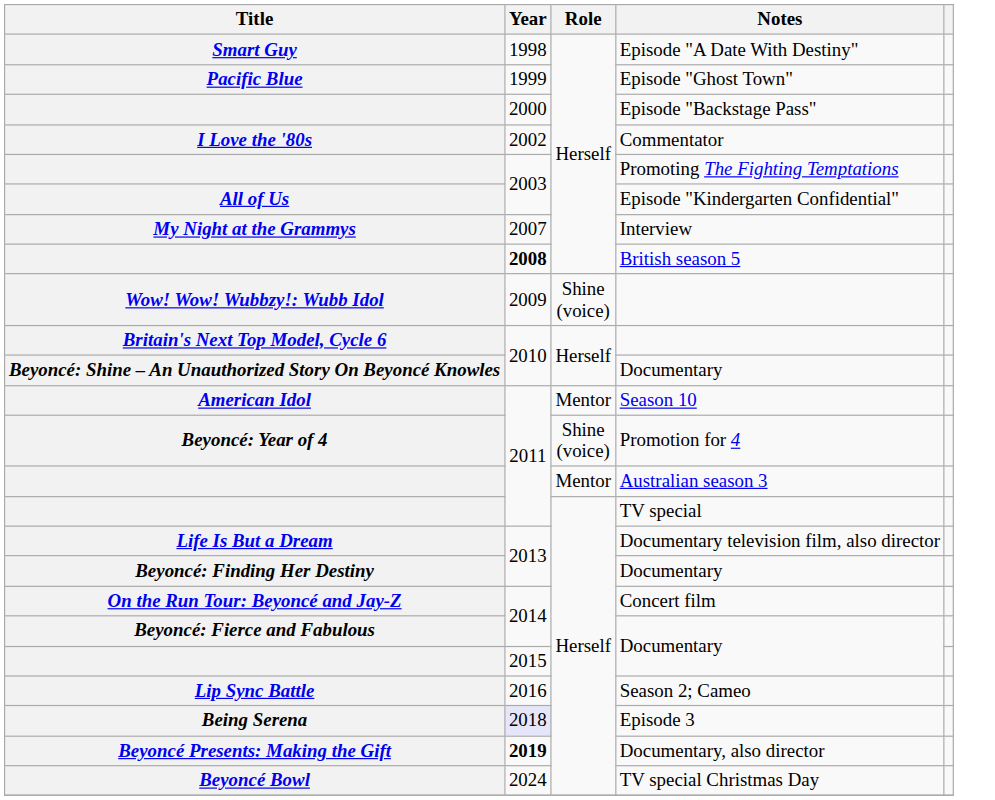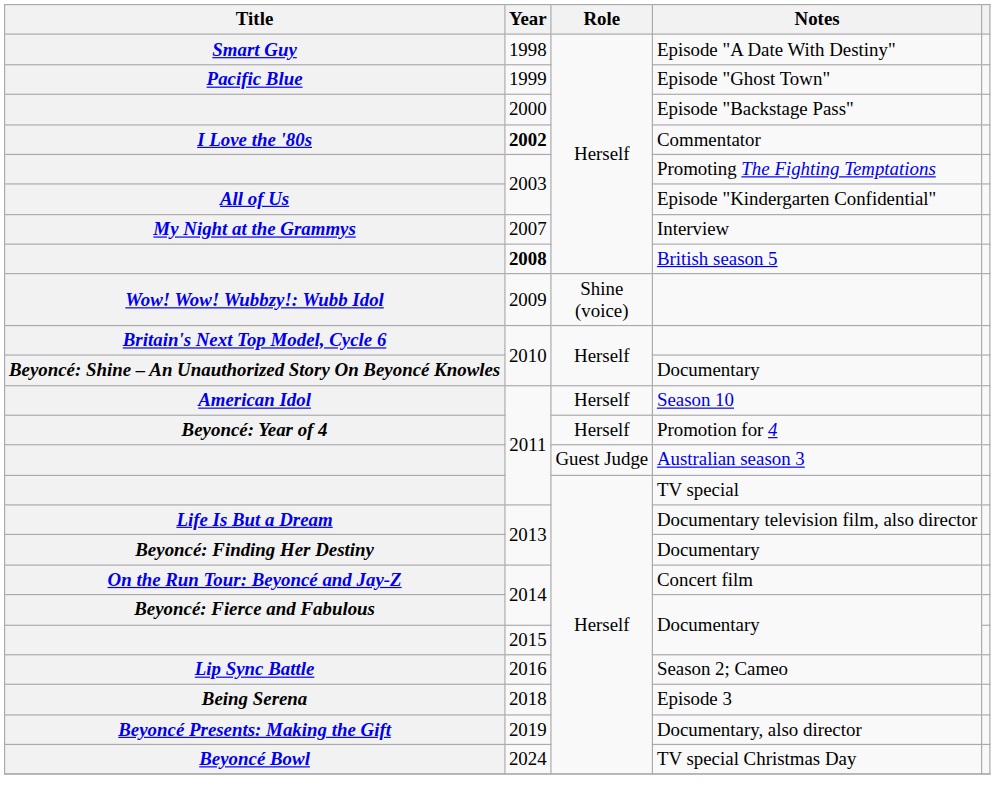 <table class="wikitable sortable plainrowheaders" style="text-align:center;">
 <tr>
 <th scope="col">Title</th>
 <th scope="col">Year</th>
 <th scope="col">Role</th>
 <th scope="col" class="unsortable">Notes</th>
 <th scope="col" class="unsortable"></th>
 </tr>
 <tr>
 <th scope="row"><em><a href='#'>Smart Guy</a></em></th>
 <td>1998</td>
 <td rowspan="8">Herself</td>
 <td style="text-align:left;">Episode "A Date With Destiny"</td>
 <td></td>
 </tr>
 <tr>
 <th scope="row"><em><a href='#'>Pacific Blue</a></em></th>
 <td>1999</td>
 <td style="text-align:left;">Episode "Ghost Town"</td>
 <td></td>
 </tr>
 <tr>
 <th scope="row"><em></em></th>
 <td>2000</td>
 <td style="text-align:left;">Episode "Backstage Pass"</td>
 <td></td>
 </tr>
 <tr>
 <th scope="row"><em><a href='#'>I Love the '80s</a></em></th>
-<td>2002</td>
+<td><strong>2002</strong></td>
 <td style="text-align:left;">Commentator</td>
 <td></td>
 </tr>
 <tr>
 <th scope="row"><em></em></th>
 <td rowspan="2">2003</td>
 <td style="text-align:left;">Promoting <em><a href='#'>The Fighting Temptations</a></em></td>
 <td></td>
 </tr>
 <tr>
 <th scope="row"><em><a href='#'>All of Us</a></em></th>
 <td style="text-align:left;">Episode "Kindergarten Confidential"</td>
 <td></td>
 </tr>
 <tr>
 <th scope="row"><em><a href='#'>My Night at the Grammys</a></em></th>
 <td>2007</td>
 <td style="text-align:left;">Interview</td>
 <td></td>
 </tr>
 <tr>
 <th scope="row"><em></em></th>
 <td><strong>2008</strong></td>
 <td style="text-align:left;"><a href='#'>British season 5</a></td>
 <td></td>
 </tr>
 <tr>
 <th scope="row"><em><a href='#'>Wow! Wow! Wubbzy!: Wubb Idol</a></em></th>
 <td>2009</td>
 <td>Shine<br>(voice)</td>
 <td></td>
 <td></td>
 </tr>
 <tr>
 <th scope="row"><em><a href='#'>Britain's Next Top Model, Cycle 6</a></em></th>
 <td rowspan="2">2010</td>
 <td rowspan="2">Herself</td>
 <td></td>
 <td></td>
 </tr>
 <tr>
 <th scope="row"><em>Beyoncé: Shine – An Unauthorized Story On Beyoncé Knowles</em></th>
 <td style="text-align:left;">Documentary</td>
 <td></td>
 </tr>
 <tr>
 <th scope="row"><em><a href='#'>American Idol</a></em></th>
 <td rowspan="4">2011</td>
-<td>Mentor</td>
+<td>Herself</td>
 <td style="text-align:left;"><a href='#'>Season 10</a></td>
 <td></td>
 </tr>
 <tr>
 <th scope="row"><em>Beyoncé: Year of 4</em></th>
-<td>Shine<br>(voice)</td>
+<td>Herself</td>
 <td style="text-align:left;">Promotion for <em><a href='#'>4</a></em></td>
 <td></td>
 </tr>
 <tr>
 <th scope="row"><em></em></th>
-<td>Mentor</td>
+<td>Guest Judge</td>
 <td style="text-align:left;"><a href='#'>Australian season 3</a></td>
 <td></td>
 </tr>
 <tr>
 <th scope="row"><em></em></th>
 <td rowspan="10">Herself</td>
 <td style="text-align:left;">TV special</td>
 <td></td>
 </tr>
 <tr>
 <th scope="row"><em><a href='#'>Life Is But a Dream</a></em></th>
 <td rowspan="2">2013</td>
 <td style="text-align:left;">Documentary television film, also director</td>
 <td></td>
 </tr>
 <tr>
 <th scope="row"><em>Beyoncé: Finding Her Destiny</em></th>
 <td style="text-align:left;">Documentary</td>
 <td></td>
 </tr>
 <tr>
 <th scope="row"><em><a href='#'>On the Run Tour: Beyoncé and Jay-Z</a></em></th>
 <td rowspan="2">2014</td>
 <td style="text-align:left;">Concert film</td>
 <td></td>
 </tr>
 <tr>
 <th scope="row"><em>Beyoncé: Fierce and Fabulous</em></th>
 <td rowspan="2" style="text-align:left;">Documentary</td>
 <td></td>
 </tr>
 <tr>
 <th scope="row"><em></em></th>
 <td>2015</td>
 <td></td>
 </tr>
 <tr>
 <th scope="row"><em><a href='#'>Lip Sync Battle</a></em></th>
 <td>2016</td>
 <td style="text-align:left;">Season 2; Cameo</td>
 <td></td>
 </tr>
 <tr>
 <th scope="row"><em>Being Serena</em></th>
-<td style="background: lavender;">2018</td>
+<td>2018</td>
 <td style="text-align:left;">Episode 3</td>
 <td></td>
 </tr>
 <tr>
 <th scope="row"><em><a href='#'>Beyoncé Presents: Making the Gift</a></em></th>
-<td><strong>2019</strong></td>
+<td>2019</td>
 <td style="text-align:left;">Documentary, also director</td>
 <td></td>
 </tr>
 <tr>
 <th scope="row"><em><a href='#'>Beyoncé Bowl</a></em></th>
 <td>2024</td>
 <td style="text-align:left;">TV special Christmas Day</td>
 <td></td>
 </tr>
 <tr>
 </tr>
 </table>
